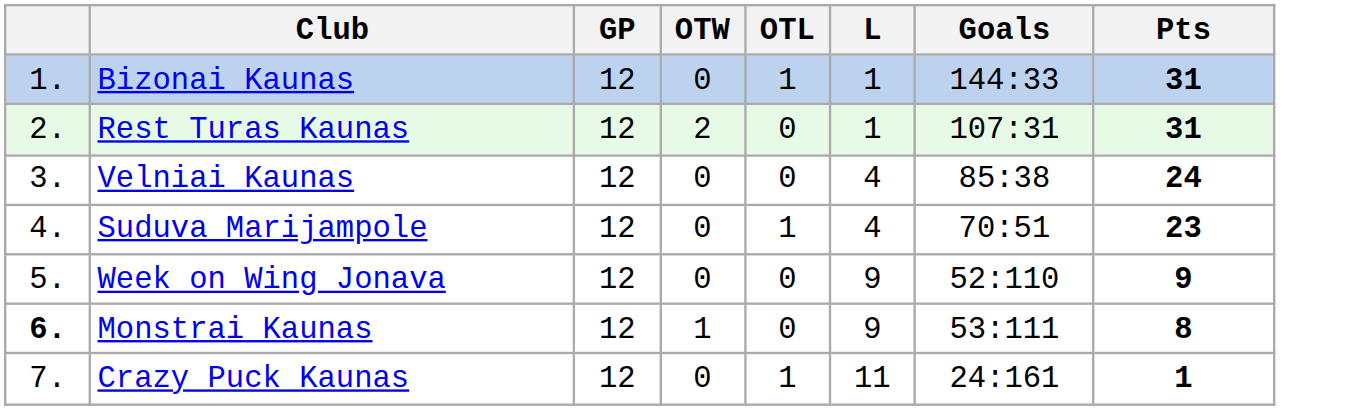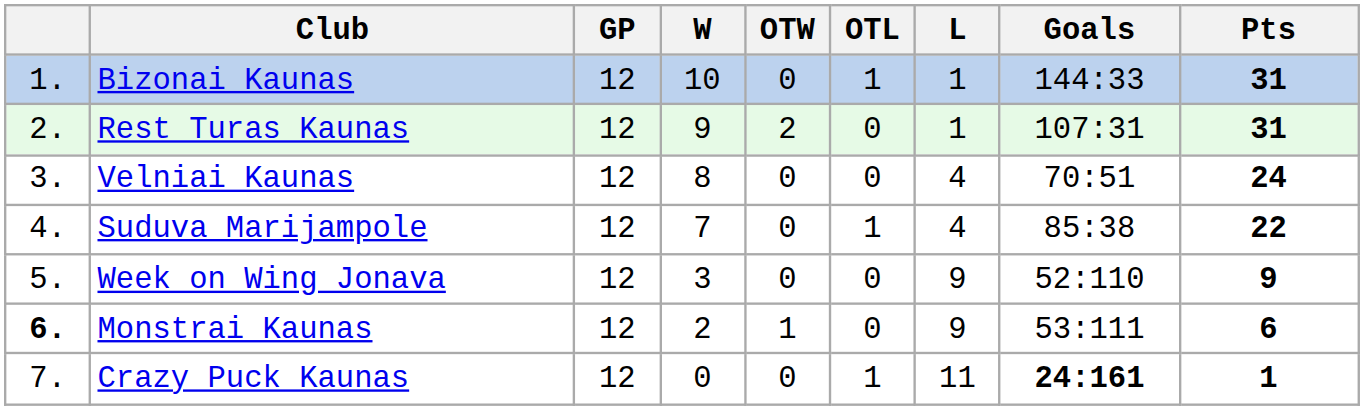 <table class="wikitable">
 <tr>
 <th width="30"></th>
 <th width="200">Club</th>
 <th width="30">GP</th>
+<th width="30">W</th>
 <th width="30">OTW</th>
 <th width="30">OTL</th>
 <th width="30">L</th>
 <th width="70">Goals</th>
 <th width="70">Pts</th>
 </tr>
 <tr bgcolor="#BCD2EE" align="center">
 <td>1.</td>
 <td align="left"><a href='#'>Bizonai Kaunas</a></td>
 <td>12</td>
+<td>10</td>
 <td>0</td>
 <td>1</td>
 <td>1</td>
 <td>144:33</td>
 <td><strong>31</strong></td>
 </tr>
 <tr bgcolor="#e6fae6" align="center">
 <td>2.</td>
 <td align="left"><a href='#'>Rest Turas Kaunas</a></td>
 <td>12</td>
+<td>9</td>
 <td>2</td>
 <td>0</td>
 <td>1</td>
 <td>107:31</td>
 <td><strong>31</strong></td>
 </tr>
 <tr bgcolor="#FFFFFF" align="center">
 <td>3.</td>
 <td align="left"><a href='#'>Velniai Kaunas</a></td>
 <td>12</td>
+<td>8</td>
 <td>0</td>
 <td>0</td>
 <td>4</td>
-<td>85:38</td>
+<td>70:51</td>
 <td><strong>24</strong></td>
 </tr>
 <tr bgcolor="#FFFFFF" align="center">
 <td>4.</td>
 <td align="left"><a href='#'>Suduva Marijampole</a></td>
 <td>12</td>
+<td>7</td>
 <td>0</td>
 <td>1</td>
 <td>4</td>
-<td>70:51</td>
-<td><strong>23</strong></td>
+<td>85:38</td>
+<td><strong>22</strong></td>
 </tr>
 <tr bgcolor="#FFFFFF" align="center">
 <td>5.</td>
 <td align="left"><a href='#'>Week on Wing Jonava</a></td>
 <td>12</td>
+<td>3</td>
 <td>0</td>
 <td>0</td>
 <td>9</td>
 <td>52:110</td>
 <td><strong>9</strong></td>
 </tr>
 <tr bgcolor="#FFFFFF" align="center">
 <td><strong>6.</strong></td>
 <td align="left"><a href='#'>Monstrai Kaunas</a></td>
 <td>12</td>
+<td>2</td>
 <td>1</td>
 <td>0</td>
 <td>9</td>
 <td>53:111</td>
-<td><strong>8</strong></td>
+<td><strong>6</strong></td>
 </tr>
 <tr bgcolor="#FFFFFF" align="center">
 <td>7.</td>
 <td align="left"><a href='#'>Crazy Puck Kaunas</a></td>
 <td>12</td>
 <td>0</td>
+<td>0</td>
 <td>1</td>
 <td>11</td>
-<td>24:161</td>
+<td><strong>24:161</strong></td>
 <td><strong>1</strong></td>
 </tr>
 </table>
